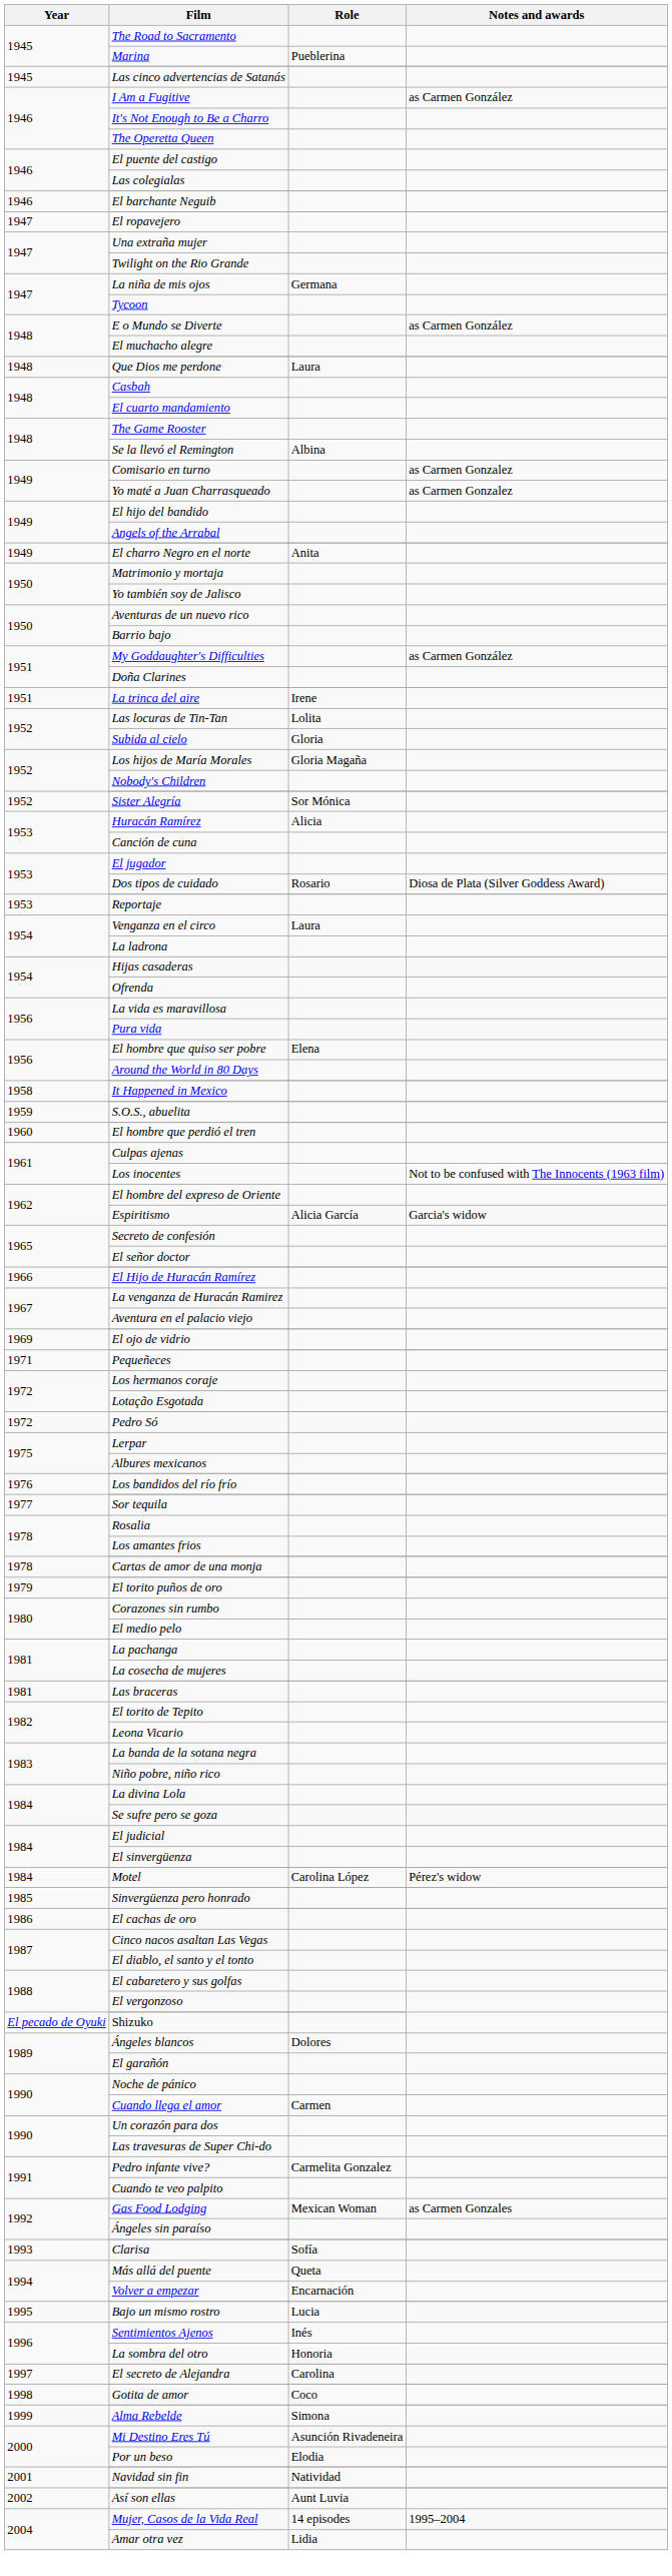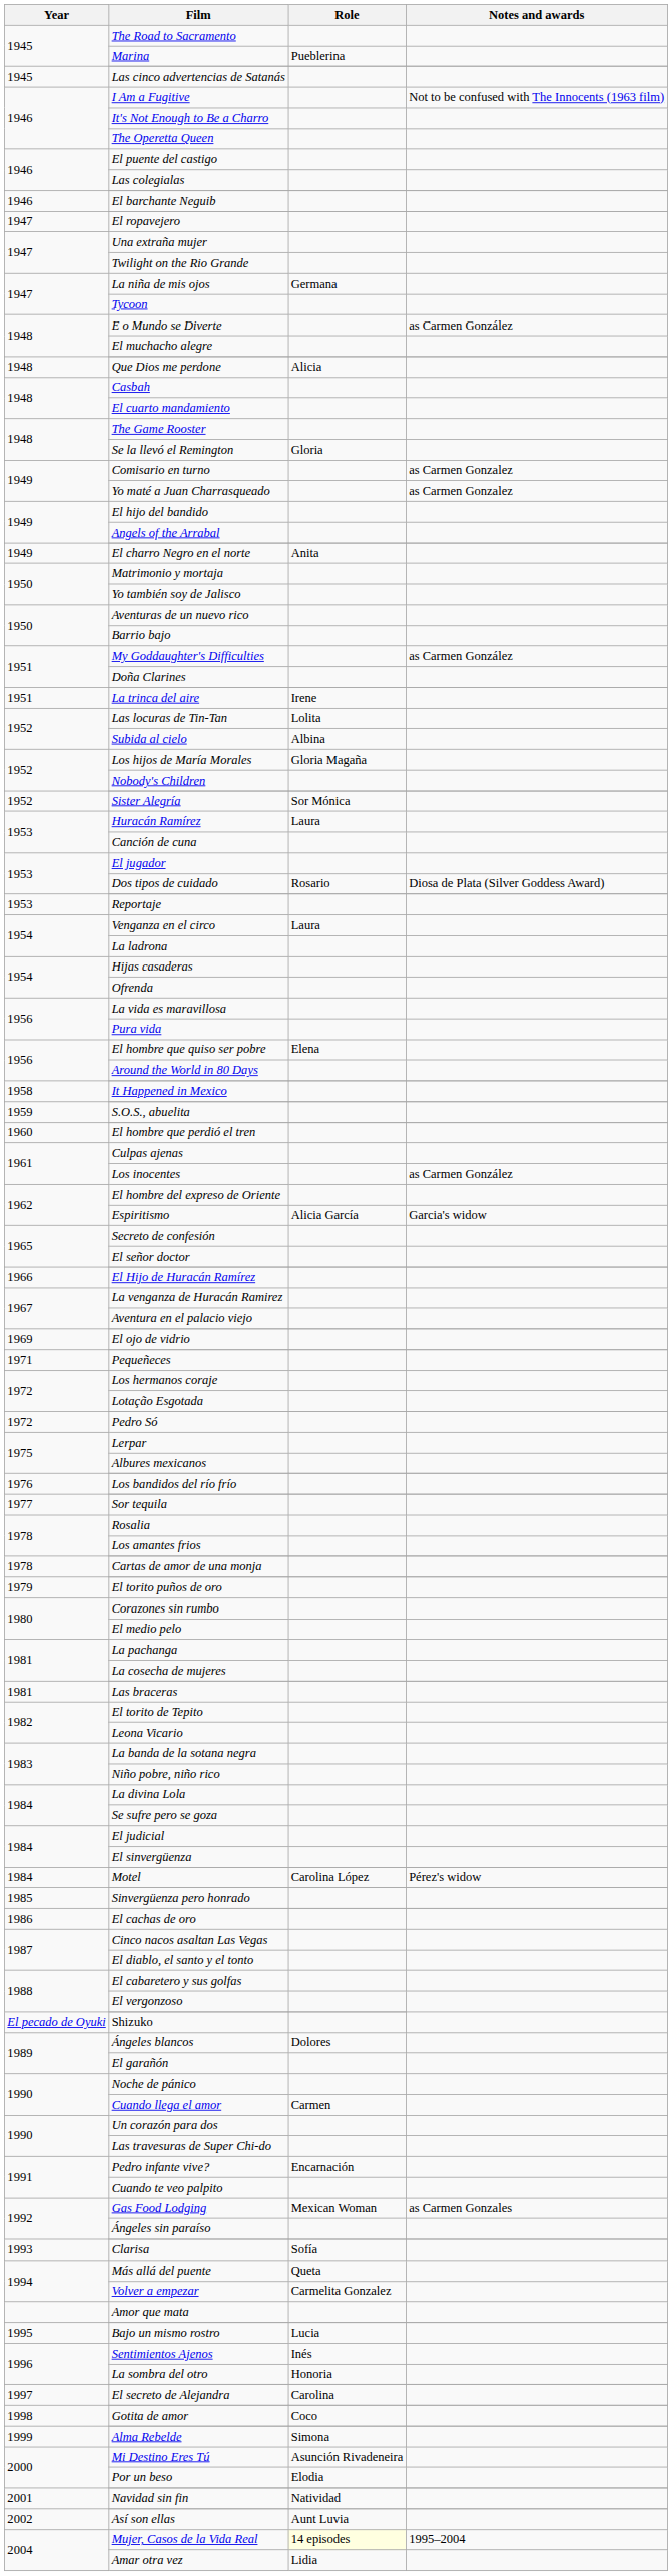 <table class="wikitable" style="font-size: 90%;">
 <tr>
 <th>Year</th>
 <th>Film</th>
 <th>Role</th>
 <th>Notes and awards</th>
 </tr>
 <tr>
 <td rowspan="2">1945</td>
 <td><em><a href='#'>The Road to Sacramento</a></em></td>
 <td></td>
 <td></td>
 </tr>
 <tr>
 <td><em><a href='#'>Marina</a></em></td>
 <td>Pueblerina</td>
 <td></td>
 </tr>
 <tr>
 <td rowspan="2">1945</td>
 </tr>
 <tr>
 <td><em>Las cinco advertencias de Satanás</em></td>
 <td></td>
 <td></td>
 </tr>
 <tr>
 <td rowspan="3">1946</td>
 <td><em><a href='#'>I Am a Fugitive</a></em></td>
 <td></td>
-<td>as Carmen González</td>
+<td>Not to be confused with <a href='#'>The Innocents (1963 film)</a></td>
 </tr>
 <tr>
 <td><em><a href='#'>It's Not Enough to Be a Charro</a></em></td>
 <td></td>
 <td></td>
 </tr>
 <tr>
 <td><em><a href='#'>The Operetta Queen</a></em></td>
 <td></td>
 <td></td>
 </tr>
 <tr>
 <td rowspan="2">1946</td>
 <td><em>El puente del castigo</em></td>
 <td></td>
 <td></td>
 </tr>
 <tr>
 <td><em>Las colegialas</em></td>
 <td></td>
 <td></td>
 </tr>
 <tr>
 <td rowspan="2">1946</td>
 </tr>
 <tr>
 <td><em>El barchante Neguib</em></td>
 <td></td>
 <td></td>
 </tr>
 <tr>
 <td rowspan="2">1947</td>
 </tr>
 <tr>
 <td><em>El ropavejero</em></td>
 <td></td>
 <td></td>
 </tr>
 <tr>
 <td rowspan="2">1947</td>
 <td><em>Una extraña mujer</em></td>
 <td></td>
 <td></td>
 </tr>
 <tr>
 <td><em>Twilight on the Rio Grande</em></td>
 <td></td>
 <td></td>
 </tr>
 <tr>
 <td rowspan="2">1947</td>
 <td><em>La niña de mis ojos</em></td>
 <td>Germana</td>
 <td></td>
 </tr>
 <tr>
 <td><em><a href='#'>Tycoon</a></em></td>
 <td></td>
 <td></td>
 </tr>
 <tr>
 <td rowspan="2">1948</td>
 <td><em>E o Mundo se Diverte</em></td>
 <td></td>
 <td>as Carmen González</td>
 </tr>
 <tr>
 <td><em>El muchacho alegre</em></td>
 <td></td>
 <td></td>
 </tr>
 <tr>
 <td rowspan="2">1948</td>
 </tr>
 <tr>
 <td><em>Que Dios me perdone</em></td>
-<td>Laura</td>
+<td>Alicia</td>
 <td></td>
 </tr>
 <tr>
 <td rowspan="2">1948</td>
 <td><em><a href='#'>Casbah</a></em></td>
 <td></td>
 <td></td>
 </tr>
 <tr>
 <td><em><a href='#'>El cuarto mandamiento</a></em></td>
 <td></td>
 <td></td>
 </tr>
 <tr>
 <td rowspan="2">1948</td>
 <td><em><a href='#'>The Game Rooster</a></em></td>
 <td></td>
 <td></td>
 </tr>
 <tr>
 <td><em>Se la llevó el Remington </em></td>
-<td>Albina</td>
+<td>Gloria</td>
 <td></td>
 </tr>
 <tr>
 <td rowspan="2">1949</td>
 <td><em>Comisario en turno</em></td>
 <td></td>
 <td>as Carmen Gonzalez</td>
 </tr>
 <tr>
 <td><em>Yo maté a Juan Charrasqueado</em></td>
 <td></td>
 <td>as Carmen Gonzalez</td>
 </tr>
 <tr>
 <td rowspan="2">1949</td>
 <td><em>El hijo del bandido</em></td>
 <td></td>
 <td></td>
 </tr>
 <tr>
 <td><em><a href='#'>Angels of the Arrabal</a></em></td>
 <td></td>
 <td></td>
 </tr>
 <tr>
 <td rowspan="2">1949</td>
 </tr>
 <tr>
 <td><em>El charro Negro en el norte</em></td>
 <td>Anita</td>
 <td></td>
 </tr>
 <tr>
 <td rowspan="2">1950</td>
 <td><em>Matrimonio y mortaja</em></td>
 <td></td>
 <td></td>
 </tr>
 <tr>
 <td><em>Yo también soy de Jalisco </em></td>
 <td></td>
 <td></td>
 </tr>
 <tr>
 <td rowspan="2">1950</td>
 <td><em>Aventuras de un nuevo rico</em></td>
 <td></td>
 <td></td>
 </tr>
 <tr>
 <td><em>Barrio bajo</em></td>
 <td></td>
 <td></td>
 </tr>
 <tr>
 <td rowspan="2">1951</td>
 <td><em><a href='#'>My Goddaughter's Difficulties</a></em></td>
 <td></td>
 <td>as Carmen González</td>
 </tr>
 <tr>
 <td><em>Doña Clarines</em></td>
 <td></td>
 <td></td>
 </tr>
 <tr>
 <td rowspan="2">1951</td>
 </tr>
 <tr>
 <td><em><a href='#'>La trinca del aire</a></em></td>
 <td>Irene</td>
 <td></td>
 </tr>
 <tr>
 <td rowspan="2">1952</td>
 <td><em>Las locuras de Tin-Tan</em></td>
 <td>Lolita</td>
 <td></td>
 </tr>
 <tr>
 <td><em><a href='#'>Subida al cielo</a></em></td>
-<td>Gloria</td>
+<td>Albina</td>
 <td></td>
 </tr>
 <tr>
 <td rowspan="2">1952</td>
 <td><em>Los hijos de María Morales</em></td>
 <td>Gloria Magaña</td>
 <td></td>
 </tr>
 <tr>
 <td><em><a href='#'>Nobody's Children</a></em></td>
 <td></td>
 <td></td>
 </tr>
 <tr>
 <td rowspan="2">1952</td>
 </tr>
 <tr>
 <td><em><a href='#'>Sister Alegría</a></em></td>
 <td>Sor Mónica</td>
 <td></td>
 </tr>
 <tr>
 <td rowspan="2">1953</td>
 <td><em><a href='#'>Huracán Ramírez</a></em></td>
-<td>Alicia</td>
+<td>Laura</td>
 <td></td>
 </tr>
 <tr>
 <td><em>Canción de cuna</em></td>
 <td></td>
 <td></td>
 </tr>
 <tr>
 <td rowspan="2">1953</td>
 <td><em><a href='#'>El jugador</a></em></td>
 <td></td>
 <td></td>
 </tr>
 <tr>
 <td><em>Dos tipos de cuidado</em></td>
 <td>Rosario</td>
 <td>Diosa de Plata (Silver Goddess Award)</td>
 </tr>
 <tr>
 <td rowspan="2">1953</td>
 </tr>
 <tr>
 <td><em>Reportaje</em></td>
 <td></td>
 <td></td>
 </tr>
 <tr>
 <td rowspan="2">1954</td>
 <td><em>Venganza en el circo</em></td>
 <td>Laura</td>
 <td></td>
 </tr>
 <tr>
 <td><em>La ladrona</em></td>
 <td></td>
 <td></td>
 </tr>
 <tr>
 <td rowspan="2">1954</td>
 <td><em>Hijas casaderas</em></td>
 <td></td>
 <td></td>
 </tr>
 <tr>
 <td><em>Ofrenda</em></td>
 <td></td>
 <td></td>
 </tr>
 <tr>
 <td rowspan="2">1956</td>
 <td><em>La vida es maravillosa</em></td>
 <td></td>
 <td></td>
 </tr>
 <tr>
 <td><em><a href='#'>Pura vida</a></em></td>
 <td></td>
 <td></td>
 </tr>
 <tr>
 <td rowspan="2">1956</td>
 <td><em>El hombre que quiso ser pobre</em></td>
 <td>Elena</td>
 <td></td>
 </tr>
 <tr>
 <td><em><a href='#'>Around the World in 80 Days</a></em></td>
 <td></td>
 <td></td>
 </tr>
 <tr>
 <td rowspan="2">1958</td>
 </tr>
 <tr>
 <td><em><a href='#'>It Happened in Mexico</a></em></td>
 <td></td>
 <td></td>
 </tr>
 <tr>
 <td rowspan="2">1959</td>
 </tr>
 <tr>
 <td><em>S.O.S., abuelita</em></td>
 <td></td>
 <td></td>
 </tr>
 <tr>
 <td rowspan="2">1960</td>
 </tr>
 <tr>
 <td><em>El hombre que perdió el tren</em></td>
 <td></td>
 <td></td>
 </tr>
 <tr>
 <td rowspan="2">1961</td>
 <td><em>Culpas ajenas</em></td>
 <td></td>
 <td></td>
 </tr>
 <tr>
 <td><em>Los inocentes</em></td>
 <td></td>
-<td>Not to be confused with <a href='#'>The Innocents (1963 film)</a></td>
+<td>as Carmen González</td>
 </tr>
 <tr>
 <td rowspan="2">1962</td>
 <td><em>El hombre del expreso de Oriente</em></td>
 <td></td>
 <td></td>
 </tr>
 <tr>
 <td><em>Espiritismo</em></td>
 <td>Alicia García</td>
 <td>Garcia's widow</td>
 </tr>
 <tr>
 <td rowspan="2">1965</td>
 <td><em>Secreto de confesión</em></td>
 <td></td>
 <td></td>
 </tr>
 <tr>
 <td><em>El señor doctor</em></td>
 <td></td>
 <td></td>
 </tr>
 <tr>
 <td rowspan="2">1966</td>
 </tr>
 <tr>
 <td><em><a href='#'>El Hijo de Huracán Ramírez</a></em></td>
 <td></td>
 <td></td>
 </tr>
 <tr>
 <td rowspan="2">1967</td>
 <td><em>La venganza de Huracán Ramirez</em></td>
 <td></td>
 <td></td>
 </tr>
 <tr>
 <td><em>Aventura en el palacio viejo</em></td>
 <td></td>
 <td></td>
 </tr>
 <tr>
 <td rowspan="2">1969</td>
 </tr>
 <tr>
 <td><em>El ojo de vidrio</em></td>
 <td></td>
 <td></td>
 </tr>
 <tr>
 <td rowspan="2">1971</td>
 </tr>
 <tr>
 <td><em>Pequeñeces</em></td>
 <td></td>
 <td></td>
 </tr>
 <tr>
 <td rowspan="2">1972</td>
 <td><em>Los hermanos coraje</em></td>
 <td></td>
 <td></td>
 </tr>
 <tr>
 <td><em>Lotação Esgotada</em></td>
 <td></td>
 <td></td>
 </tr>
 <tr>
 <td rowspan="2">1972</td>
 </tr>
 <tr>
 <td><em>Pedro Só</em></td>
 <td></td>
 <td></td>
 </tr>
 <tr>
 <td rowspan="2">1975</td>
 <td><em>Lerpar</em></td>
 <td></td>
 <td></td>
 </tr>
 <tr>
 <td><em>Albures mexicanos</em></td>
 <td></td>
 <td></td>
 </tr>
 <tr>
 <td rowspan="2">1976</td>
 </tr>
 <tr>
 <td><em>Los bandidos del río frío</em></td>
 <td></td>
 <td></td>
 </tr>
 <tr>
 <td rowspan="2">1977</td>
 </tr>
 <tr>
 <td><em>Sor tequila</em></td>
 <td></td>
 <td></td>
 </tr>
 <tr>
 <td rowspan="2">1978</td>
 <td><em>Rosalia</em></td>
 <td></td>
 <td></td>
 </tr>
 <tr>
 <td><em>Los amantes frios</em></td>
 <td></td>
 <td></td>
 </tr>
 <tr>
 <td rowspan="2">1978</td>
 </tr>
 <tr>
 <td><em>Cartas de amor de una monja</em></td>
 <td></td>
 <td></td>
 </tr>
 <tr>
 <td rowspan="2">1979</td>
 </tr>
 <tr>
 <td><em>El torito puños de oro</em></td>
 <td></td>
 <td></td>
 </tr>
 <tr>
 <td rowspan="2">1980</td>
 <td><em>Corazones sin rumbo</em></td>
 <td></td>
 <td></td>
 </tr>
 <tr>
 <td><em>El medio pelo</em></td>
 <td></td>
 <td></td>
 </tr>
 <tr>
 <td rowspan="2">1981</td>
 <td><em>La pachanga</em></td>
 <td></td>
 <td></td>
 </tr>
 <tr>
 <td><em>La cosecha de mujeres</em></td>
 <td></td>
 <td></td>
 </tr>
 <tr>
 <td rowspan="2">1981</td>
 </tr>
 <tr>
 <td><em>Las braceras</em></td>
 <td></td>
 <td></td>
 </tr>
 <tr>
 <td rowspan="2">1982</td>
 <td><em>El torito de Tepito</em></td>
 <td></td>
 <td></td>
 </tr>
 <tr>
 <td><em>Leona Vicario</em></td>
 <td></td>
 <td></td>
 </tr>
 <tr>
 <td rowspan="2">1983</td>
 <td><em>La banda de la sotana negra</em></td>
 <td></td>
 <td></td>
 </tr>
 <tr>
 <td><em>Niño pobre, niño rico</em></td>
 <td></td>
 <td></td>
 </tr>
 <tr>
 <td rowspan="2">1984</td>
 <td><em>La divina Lola</em></td>
 <td></td>
 <td></td>
 </tr>
 <tr>
 <td><em>Se sufre pero se goza</em></td>
 <td></td>
 <td></td>
 </tr>
 <tr>
 <td rowspan="2">1984</td>
 <td><em>El judicial</em></td>
 <td></td>
 <td></td>
 </tr>
 <tr>
 <td><em>El sinvergüenza</em></td>
 <td></td>
 <td></td>
 </tr>
 <tr>
 <td rowspan="2">1984</td>
 </tr>
 <tr>
 <td><em>Motel</em></td>
 <td>Carolina López</td>
 <td>Pérez's widow</td>
 </tr>
 <tr>
 <td rowspan="2">1985</td>
 </tr>
 <tr>
 <td><em>Sinvergüenza pero honrado</em></td>
 <td></td>
 <td></td>
 </tr>
 <tr>
 <td rowspan="2">1986</td>
 </tr>
 <tr>
 <td><em>El cachas de oro</em></td>
 <td></td>
 <td></td>
 </tr>
 <tr>
 <td rowspan="2">1987</td>
 <td><em>Cinco nacos asaltan Las Vegas</em></td>
 <td></td>
 <td></td>
 </tr>
 <tr>
 <td><em>El diablo, el santo y el tonto</em></td>
 <td></td>
 <td></td>
 </tr>
 <tr>
 <td rowspan="3">1988</td>
 <td><em>El cabaretero y sus golfas</em></td>
 <td></td>
 <td></td>
 </tr>
 <tr>
 <td><em>El vergonzoso</em></td>
 <td></td>
 <td></td>
 </tr>
 <tr>
 </tr>
 <tr>
 <td><em><a href='#'>El pecado de Oyuki</a></em></td>
 <td>Shizuko</td>
 <td></td>
 </tr>
 <tr>
 <td rowspan="2">1989</td>
 <td><em>Ángeles blancos</em></td>
 <td>Dolores</td>
 <td></td>
 </tr>
 <tr>
 <td><em>El garañón</em></td>
 <td></td>
 <td></td>
 </tr>
 <tr>
 <td rowspan="2">1990</td>
 <td><em>Noche de pánico</em></td>
 <td></td>
 <td></td>
 </tr>
 <tr>
 <td><em><a href='#'>Cuando llega el amor</a></em></td>
 <td>Carmen</td>
 <td></td>
 </tr>
 <tr>
 <td rowspan="2">1990</td>
 <td><em>Un corazón para dos</em></td>
 <td></td>
 <td></td>
 </tr>
 <tr>
 <td><em>Las travesuras de Super Chi-do</em></td>
 <td></td>
 <td></td>
 </tr>
 <tr>
 <td rowspan="2">1991</td>
 <td><em>Pedro infante vive?</em></td>
-<td>Carmelita Gonzalez</td>
+<td>Encarnación</td>
 <td></td>
 </tr>
 <tr>
 <td><em>Cuando te veo palpito</em></td>
 <td></td>
 <td></td>
 </tr>
 <tr>
 <td rowspan="2">1992</td>
 <td><em><a href='#'>Gas Food Lodging</a></em></td>
 <td>Mexican Woman</td>
 <td>as Carmen Gonzales</td>
 </tr>
 <tr>
 <td><em>Ángeles sin paraíso</em></td>
 <td></td>
 <td></td>
 </tr>
 <tr>
 <td rowspan="2">1993</td>
 </tr>
 <tr>
 <td><em>Clarisa</em></td>
 <td>Sofía</td>
 <td></td>
 </tr>
 <tr>
 <td rowspan="2">1994</td>
 <td><em>Más allá del puente</em></td>
 <td>Queta</td>
 <td></td>
 </tr>
 <tr>
 <td><em><a href='#'>Volver a empezar</a></em></td>
-<td>Encarnación</td>
+<td>Carmelita Gonzalez</td>
+<td></td>
+</tr>
+<tr>
+<td></td>
+<td><em>Amor que mata</em></td>
+<td></td>
 <td></td>
 </tr>
 <tr>
 <td rowspan="2">1995</td>
 </tr>
 <tr>
 <td><em>Bajo un mismo rostro</em></td>
 <td>Lucia</td>
 <td></td>
 </tr>
 <tr>
 <td rowspan="2">1996</td>
 <td><em><a href='#'>Sentimientos Ajenos</a></em></td>
 <td>Inés</td>
 <td></td>
 </tr>
 <tr>
 <td><em>La sombra del otro</em></td>
 <td>Honoria</td>
 <td></td>
 </tr>
 <tr>
 <td rowspan="2">1997</td>
 </tr>
 <tr>
 <td><em>El secreto de Alejandra</em></td>
 <td>Carolina</td>
 <td></td>
 </tr>
 <tr>
 <td rowspan="2">1998</td>
 </tr>
 <tr>
 <td><em>Gotita de amor</em></td>
 <td>Coco</td>
 <td></td>
 </tr>
 <tr>
 <td rowspan="2">1999</td>
 </tr>
 <tr>
 <td><em><a href='#'>Alma Rebelde</a></em></td>
 <td>Simona</td>
 <td></td>
 </tr>
 <tr>
 <td rowspan="2">2000</td>
 <td><em><a href='#'>Mi Destino Eres Tú</a></em></td>
 <td>Asunción Rivadeneira</td>
 <td></td>
 </tr>
 <tr>
 <td><em>Por un beso</em></td>
 <td>Elodia</td>
 <td></td>
 </tr>
 <tr>
 <td rowspan="2">2001</td>
 </tr>
 <tr>
 <td><em>Navidad sin fin</em></td>
 <td>Natividad</td>
 <td></td>
 </tr>
 <tr>
 <td rowspan="2">2002</td>
 </tr>
 <tr>
 <td><em>Así son ellas</em></td>
 <td>Aunt Luvia</td>
 <td></td>
 </tr>
 <tr>
 <td rowspan="2">2004</td>
 <td><em><a href='#'>Mujer, Casos de la Vida Real</a></em></td>
-<td>14 episodes</td>
+<td style="background: lightyellow;">14 episodes</td>
 <td>1995–2004</td>
 </tr>
 <tr>
 <td><em>Amar otra vez</em></td>
 <td>Lidia</td>
 <td></td>
 </tr>
 </table>
